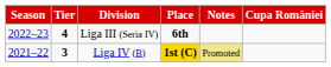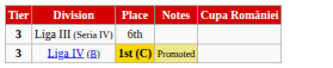 <table class="wikitable" style="text-align:center; font-size:90%">
 <tr>
-<th style="background:#d50000; color:white; text-align:center;">Season</th>
 <th style="background:#d50000; color:white; text-align:center;">Tier</th>
 <th style="background:#d50000; color:white; text-align:center;">Division</th>
 <th style="background:#d50000; color:white; text-align:center;">Place</th>
 <th style="background:#d50000; color:white; text-align:center;">Notes</th>
 <th style="background:#d50000; color:white; text-align:center;">Cupa României</th>
 </tr>
 <tr>
-<td><a href='#'>2022–23</a></td>
-<td><strong>4</strong></td>
+<td><strong>3</strong></td>
 <td>Liga III <small>(Seria IV)</small></td>
-<td><strong>6th</strong></td>
+<td>6th</td>
 <td></td>
 <td></td>
 </tr>
 <tr>
-<td><a href='#'>2021–22</a></td>
 <td><strong>3</strong></td>
 <td><a href='#'>Liga IV</a> <small>(<a href='#'>B</a>)</small></td>
 <td align=center bgcolor=gold><strong>1st (C)</strong></td>
 <td style="background: khaki;"><small>Promoted</small></td>
 <td></td>
 </tr>
 </table>
